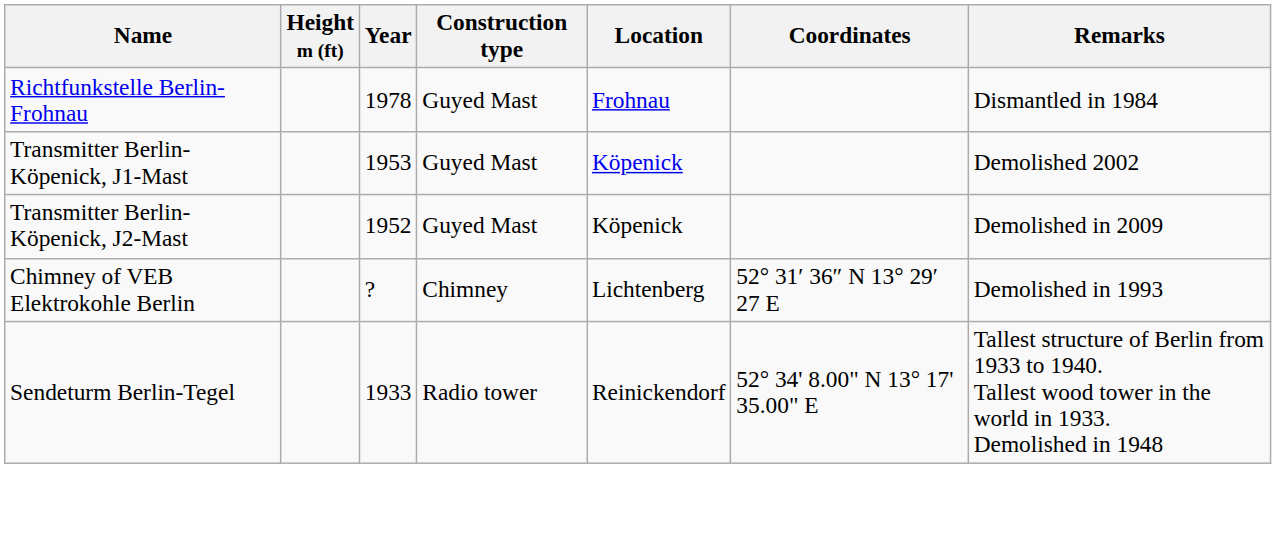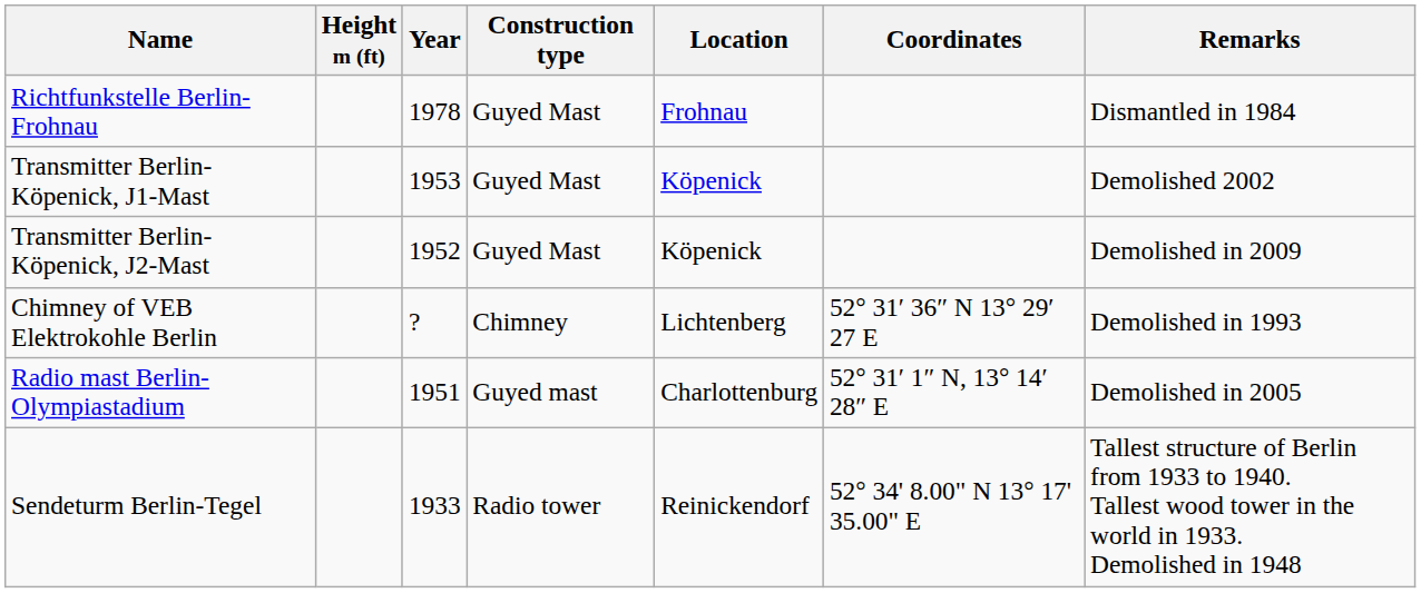 <table class="wikitable sortable">
 <tr>
 <th>Name</th>
 <th>Height<br><small>m (ft)</small></th>
 <th>Year</th>
 <th>Construction type</th>
 <th>Location</th>
 <th>Coordinates</th>
 <th>Remarks</th>
 </tr>
 <tr>
 <td><a href='#'>Richtfunkstelle Berlin-Frohnau</a></td>
 <td></td>
 <td>1978</td>
 <td>Guyed Mast</td>
 <td><a href='#'>Frohnau</a></td>
 <td></td>
 <td>Dismantled in 1984</td>
 </tr>
 <tr>
 <td>Transmitter Berlin-Köpenick,  J1-Mast</td>
 <td></td>
 <td>1953</td>
 <td>Guyed Mast</td>
 <td><a href='#'>Köpenick</a></td>
 <td></td>
 <td>Demolished 2002</td>
 </tr>
 <tr>
 <td>Transmitter Berlin-Köpenick, J2-Mast</td>
 <td></td>
 <td>1952</td>
 <td>Guyed Mast</td>
 <td>Köpenick</td>
 <td></td>
 <td>Demolished in 2009</td>
 </tr>
 <tr>
 <td>Chimney of VEB Elektrokohle Berlin</td>
 <td></td>
 <td>?</td>
 <td>Chimney</td>
 <td>Lichtenberg</td>
 <td>52° 31′ 36″ N 13° 29′ 27 E</td>
 <td>Demolished in 1993</td>
 </tr>
 <tr>
+<td><a href='#'>Radio mast Berlin-Olympiastadium</a></td>
+<td></td>
+<td>1951</td>
+<td>Guyed mast</td>
+<td>Charlottenburg</td>
+<td>52° 31′ 1″ N, 13° 14′ 28″ E</td>
+<td>Demolished in 2005</td>
+</tr>
+<tr>
 <td>Sendeturm Berlin-Tegel</td>
 <td></td>
 <td>1933</td>
 <td>Radio tower</td>
 <td>Reinickendorf</td>
 <td>52° 34' 8.00" N    13° 17' 35.00" E</td>
 <td>Tallest structure of Berlin from 1933 to 1940. <br> Tallest wood tower in the world in 1933. <br> Demolished in 1948</td>
 </tr>
 </table>
